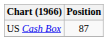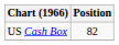 <table class="wikitable">
 <tr>
 <th>Chart (1966)</th>
 <th>Position</th>
 </tr>
 <tr>
 <td>US <a href='#'><em>Cash Box</em></a></td>
-<td align="center">87</td>
+<td align="center">82</td>
 </tr>
 <tr>
 </tr>
 </table>
